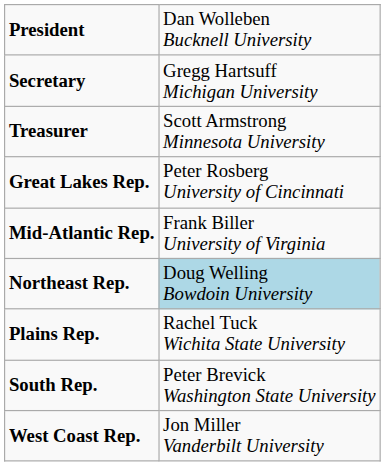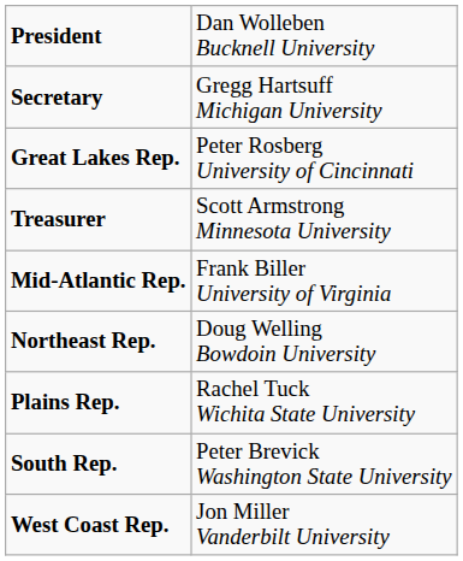 <table class="wikitable">
 <tr>
 <td><strong>President</strong></td>
 <td>Dan Wolleben<br><em>Bucknell University</em></td>
 </tr>
 <tr>
 <td><strong>Secretary</strong></td>
 <td>Gregg Hartsuff<br><em>Michigan University</em></td>
 </tr>
 <tr>
+<td><strong>Great Lakes Rep.</strong></td>
+<td>Peter Rosberg<br><em>University of Cincinnati</em></td>
+</tr>
+<tr>
 <td><strong>Treasurer</strong></td>
 <td>Scott Armstrong<br><em>Minnesota University</em></td>
-</tr>
-<tr>
-<td><strong>Great Lakes Rep.</strong></td>
-<td>Peter Rosberg<br><em>University of Cincinnati</em></td>
 </tr>
 <tr>
 <td><strong>Mid-Atlantic Rep.</strong></td>
 <td>Frank Biller<br><em>University of Virginia</em></td>
 </tr>
 <tr>
 <td><strong>Northeast Rep.</strong></td>
-<td style="background: lightblue;">Doug Welling<br><em>Bowdoin University</em></td>
+<td>Doug Welling<br><em>Bowdoin University</em></td>
 </tr>
 <tr>
 <td><strong>Plains Rep.</strong></td>
 <td>Rachel Tuck<br><em>Wichita State University</em></td>
 </tr>
 <tr>
 <td><strong>South Rep.</strong></td>
 <td>Peter Brevick<br><em>Washington State University</em></td>
 </tr>
 <tr>
 <td><strong>West Coast Rep.</strong></td>
 <td>Jon Miller<br><em>Vanderbilt University</em></td>
 </tr>
 </table>
